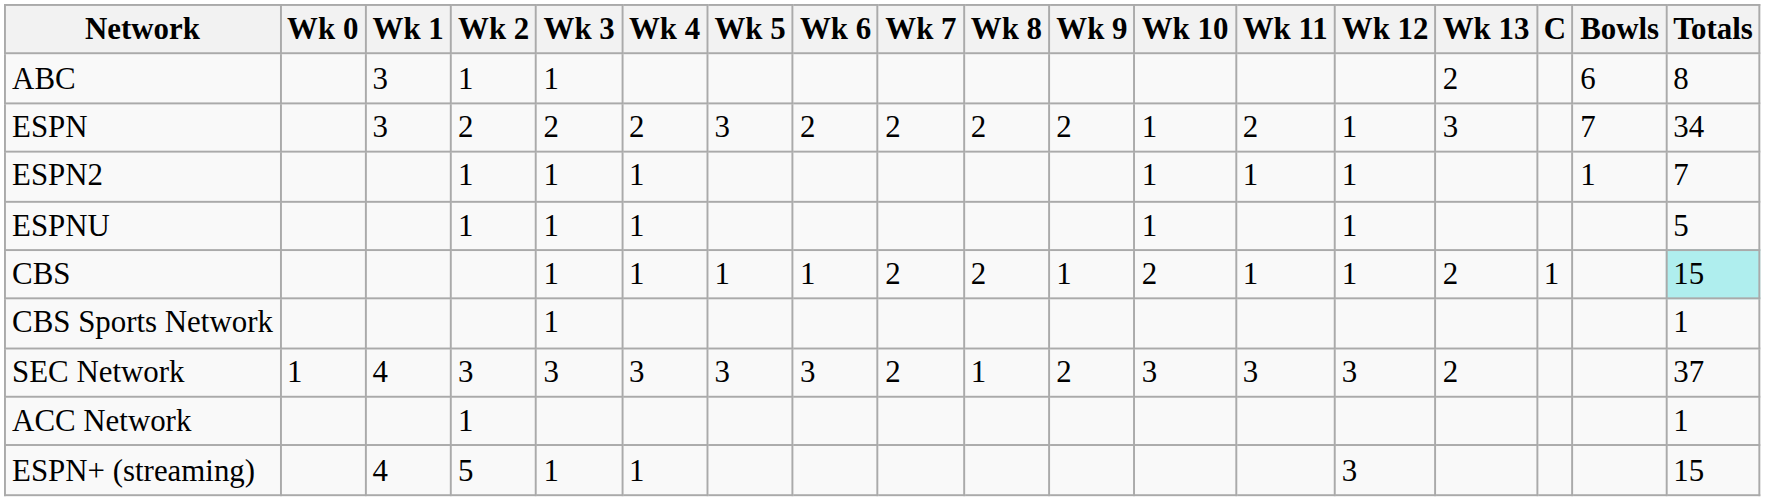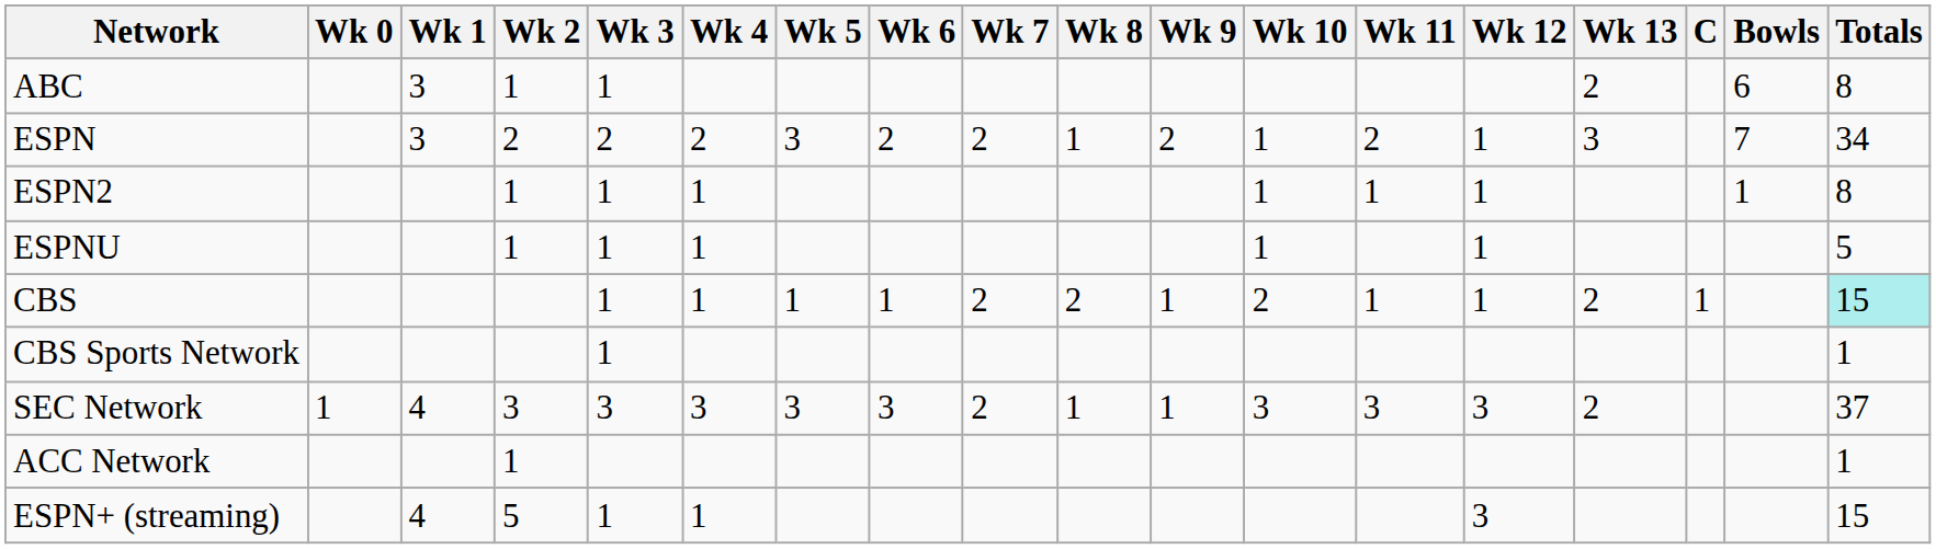 <table class="wikitable">
 <tr>
 <th>Network</th>
 <th>Wk 0</th>
 <th>Wk 1</th>
 <th>Wk 2</th>
 <th>Wk 3</th>
 <th>Wk 4</th>
 <th>Wk 5</th>
 <th>Wk 6</th>
 <th>Wk 7</th>
 <th>Wk 8</th>
 <th>Wk 9</th>
 <th>Wk 10</th>
 <th>Wk 11</th>
 <th>Wk 12</th>
 <th>Wk 13</th>
 <th>C</th>
 <th>Bowls</th>
 <th>Totals</th>
 </tr>
 <tr>
 <td>ABC</td>
 <td></td>
 <td>3</td>
 <td>1</td>
 <td>1</td>
 <td></td>
 <td></td>
 <td></td>
 <td></td>
 <td></td>
 <td></td>
 <td></td>
 <td></td>
 <td></td>
 <td>2</td>
 <td></td>
 <td>6</td>
 <td>8</td>
 </tr>
 <tr>
 <td>ESPN</td>
 <td></td>
 <td>3</td>
 <td>2</td>
 <td>2</td>
 <td>2</td>
 <td>3</td>
 <td>2</td>
 <td>2</td>
-<td>2</td>
+<td>1</td>
 <td>2</td>
 <td>1</td>
 <td>2</td>
 <td>1</td>
 <td>3</td>
 <td></td>
 <td>7</td>
 <td>34</td>
 </tr>
 <tr>
 <td>ESPN2</td>
 <td></td>
 <td></td>
 <td>1</td>
 <td>1</td>
 <td>1</td>
 <td></td>
 <td></td>
 <td></td>
 <td></td>
 <td></td>
 <td>1</td>
 <td>1</td>
 <td>1</td>
 <td></td>
 <td></td>
 <td>1</td>
-<td>7</td>
+<td>8</td>
 </tr>
 <tr>
 <td>ESPNU</td>
 <td></td>
 <td></td>
 <td>1</td>
 <td>1</td>
 <td>1</td>
 <td></td>
 <td></td>
 <td></td>
 <td></td>
 <td></td>
 <td>1</td>
 <td></td>
 <td>1</td>
 <td></td>
 <td></td>
 <td></td>
 <td>5</td>
 </tr>
 <tr>
 <td>CBS</td>
 <td></td>
 <td></td>
 <td></td>
 <td>1</td>
 <td>1</td>
 <td>1</td>
 <td>1</td>
 <td>2</td>
 <td>2</td>
 <td>1</td>
 <td>2</td>
 <td>1</td>
 <td>1</td>
 <td>2</td>
 <td>1</td>
 <td></td>
 <td style="background: paleturquoise;">15</td>
 </tr>
 <tr>
 <td>CBS Sports Network</td>
 <td></td>
 <td></td>
 <td></td>
 <td>1</td>
 <td></td>
 <td></td>
 <td></td>
 <td></td>
 <td></td>
 <td></td>
 <td></td>
 <td></td>
 <td></td>
 <td></td>
 <td></td>
 <td></td>
 <td>1</td>
 </tr>
 <tr>
 <td>SEC Network</td>
 <td>1</td>
 <td>4</td>
 <td>3</td>
 <td>3</td>
 <td>3</td>
 <td>3</td>
 <td>3</td>
 <td>2</td>
 <td>1</td>
-<td>2</td>
+<td>1</td>
 <td>3</td>
 <td>3</td>
 <td>3</td>
 <td>2</td>
 <td></td>
 <td></td>
 <td>37</td>
 </tr>
 <tr>
 <td>ACC Network</td>
 <td></td>
 <td></td>
 <td>1</td>
 <td></td>
 <td></td>
 <td></td>
 <td></td>
 <td></td>
 <td></td>
 <td></td>
 <td></td>
 <td></td>
 <td></td>
 <td></td>
 <td></td>
 <td></td>
 <td>1</td>
 </tr>
 <tr>
 <td>ESPN+ (streaming)</td>
 <td></td>
 <td>4</td>
 <td>5</td>
 <td>1</td>
 <td>1</td>
 <td></td>
 <td></td>
 <td></td>
 <td></td>
 <td></td>
 <td></td>
 <td></td>
 <td>3</td>
 <td></td>
 <td></td>
 <td></td>
 <td>15</td>
 </tr>
 </table>
